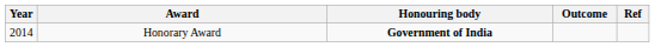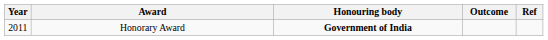 <table class="wikitable sortable" style="width:100%;">
 <tr>
 <th width="5%">Year</th>
 <th style="width:45%;">Award</th>
 <th style="width:35%;">Honouring body</th>
 <th style="width:10%;">Outcome</th>
 <th style="width:5%;">Ref</th>
 </tr>
 <tr>
-<td style="text-align:center;">2014</td>
+<td style="text-align:center;">2011</td>
 <td style="text-align:center;">Honorary Award</td>
 <td style="text-align:center;"><strong>Government of India</strong></td>
 <td></td>
 <td></td>
 </tr>
 </table>
